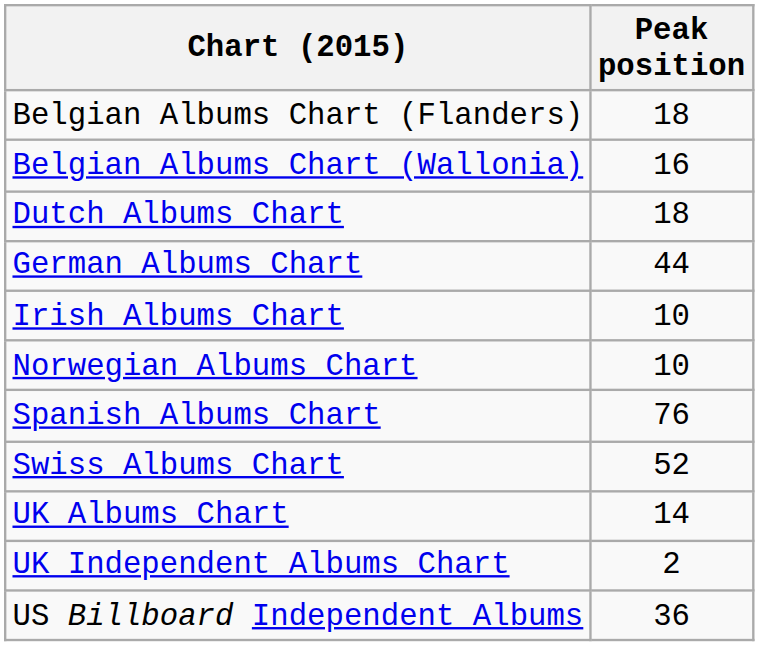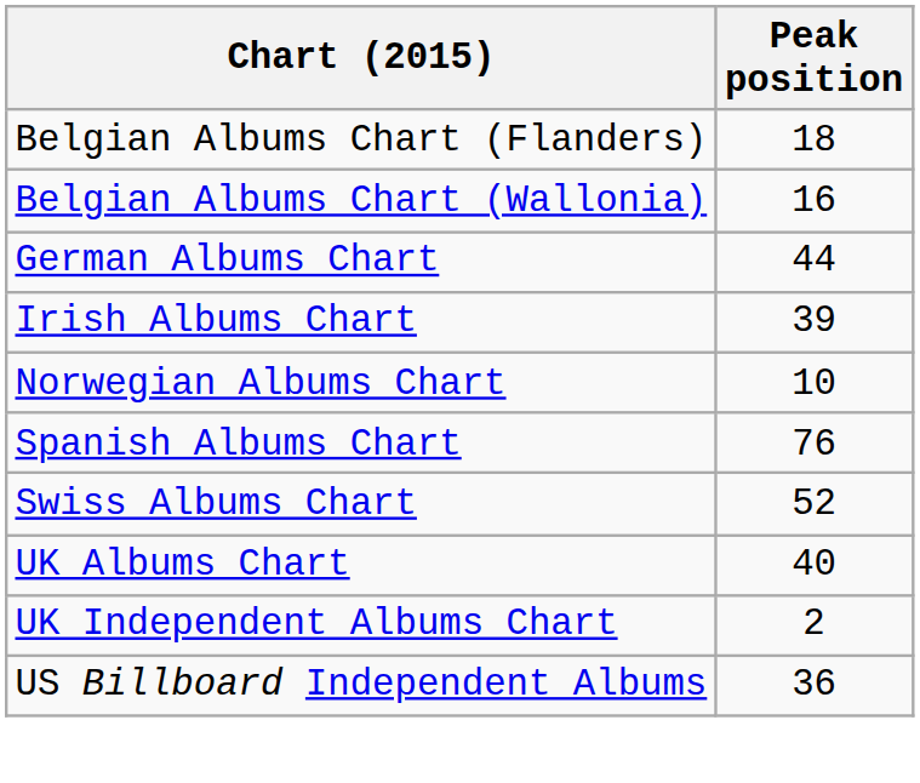 <table class="wikitable sortable">
 <tr>
 <th>Chart (2015)</th>
 <th>Peak<br>position</th>
 </tr>
 <tr>
 <td align="left">Belgian Albums Chart (Flanders)</td>
 <td style="text-align:center;">18</td>
 </tr>
 <tr>
 <td align="left"><a href='#'>Belgian Albums Chart (Wallonia)</a></td>
 <td style="text-align:center;">16</td>
 </tr>
 <tr>
-<td align="left"><a href='#'>Dutch Albums Chart</a></td>
-<td style="text-align:center;">18</td>
-</tr>
-<tr>
 <td align="left"><a href='#'>German Albums Chart</a></td>
 <td style="text-align:center;">44</td>
 </tr>
 <tr>
 <td align="left"><a href='#'>Irish Albums Chart</a></td>
-<td style="text-align:center;">10</td>
+<td style="text-align:center;">39</td>
 </tr>
 <tr>
 <td align="left"><a href='#'>Norwegian Albums Chart</a></td>
 <td style="text-align:center;">10</td>
 </tr>
 <tr>
 <td align="left"><a href='#'>Spanish Albums Chart</a></td>
 <td style="text-align:center;">76</td>
 </tr>
 <tr>
 <td align="left"><a href='#'>Swiss Albums Chart</a></td>
 <td style="text-align:center;">52</td>
 </tr>
 <tr>
 <td align="left"><a href='#'>UK Albums Chart</a></td>
-<td style="text-align:center;">14</td>
+<td style="text-align:center;">40</td>
 </tr>
 <tr>
 <td align="left"><a href='#'>UK Independent Albums Chart</a></td>
 <td style="text-align:center;">2</td>
 </tr>
 <tr>
 <td align="left">US <em>Billboard</em> <a href='#'>Independent Albums</a></td>
 <td style="text-align:center;">36</td>
 </tr>
 </table>
